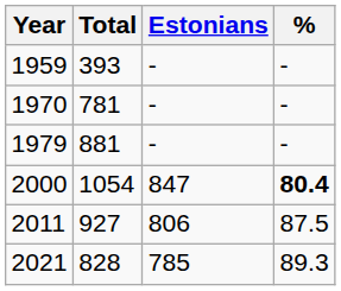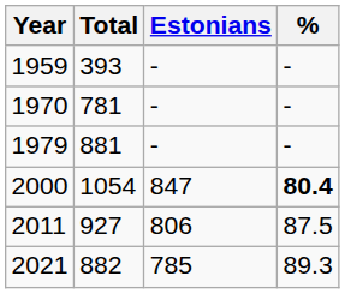 <table class="wikitable sortable">
 <tr>
 <th>Year</th>
 <th>Total</th>
 <th><a href='#'>Estonians</a></th>
 <th>%</th>
 </tr>
 <tr>
 <td>1959</td>
 <td>393</td>
 <td>-</td>
 <td>-</td>
 </tr>
 <tr>
 <td>1970</td>
 <td>781</td>
 <td>-</td>
 <td>-</td>
 </tr>
 <tr>
 <td>1979</td>
 <td>881</td>
 <td>-</td>
 <td>-</td>
 </tr>
 <tr>
 <td>2000</td>
 <td>1054</td>
 <td>847</td>
 <td><strong>80.4</strong></td>
 </tr>
 <tr>
 <td>2011</td>
 <td>927</td>
 <td>806</td>
 <td>87.5</td>
 </tr>
 <tr>
 <td>2021</td>
-<td>828</td>
+<td>882</td>
 <td>785</td>
 <td>89.3</td>
 </tr>
 </table>
